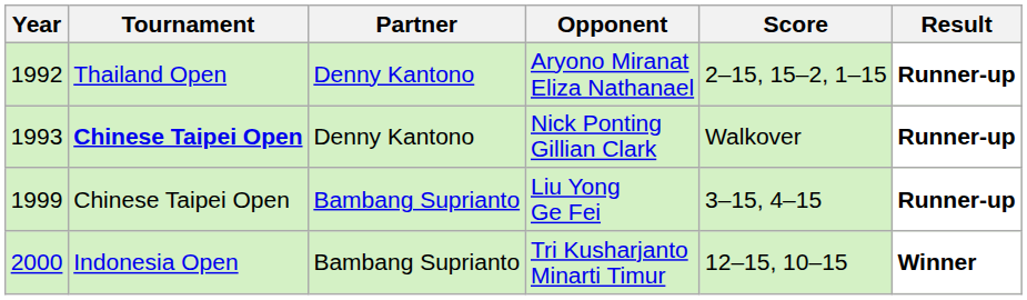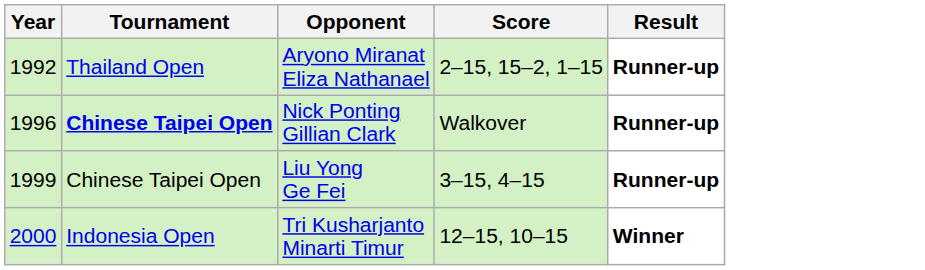 <table class="sortable wikitable" style="font-size: 90%;">
 <tr>
 <th>Year</th>
 <th>Tournament</th>
-<th>Partner</th>
 <th>Opponent</th>
 <th>Score</th>
 <th>Result</th>
 </tr>
 <tr style="background:#D4F1C5">
 <td align="center">1992</td>
 <td align="left"><a href='#'>Thailand Open</a></td>
-<td align="left"> <a href='#'>Denny Kantono</a></td>
 <td align="left"> <a href='#'>Aryono Miranat</a> <br>  <a href='#'>Eliza Nathanael</a></td>
 <td align="left">2–15, 15–2, 1–15</td>
 <td style="text-align:left; background:white"> <strong>Runner-up</strong></td>
 </tr>
 <tr style="background:#D4F1C5">
-<td align="center">1993</td>
+<td align="center">1996</td>
 <td align="left"><strong><a href='#'>Chinese Taipei Open</a></strong></td>
-<td align="left"> Denny Kantono</td>
 <td align="left"> <a href='#'>Nick Ponting</a> <br>  <a href='#'>Gillian Clark</a></td>
 <td align="left">Walkover</td>
 <td style="text-align:left; background:white"> <strong>Runner-up</strong></td>
 </tr>
 <tr style="background:#D4F1C5">
 <td align="center">1999</td>
 <td align="left">Chinese Taipei Open</td>
-<td align="left"> <a href='#'>Bambang Suprianto</a></td>
 <td align="left"> <a href='#'>Liu Yong</a> <br>  <a href='#'>Ge Fei</a></td>
 <td align="left">3–15, 4–15</td>
 <td style="text-align:left; background:white"> <strong>Runner-up</strong></td>
 </tr>
 <tr style="background:#D4F1C5">
 <td align="center"><a href='#'>2000</a></td>
 <td align="left"><a href='#'>Indonesia Open</a></td>
-<td align="left"> Bambang Suprianto</td>
 <td align="left"> <a href='#'>Tri Kusharjanto</a> <br>  <a href='#'>Minarti Timur</a></td>
 <td align="left">12–15, 10–15</td>
 <td style="text-align:left; background:white"> <strong>Winner</strong></td>
 </tr>
 </table>
